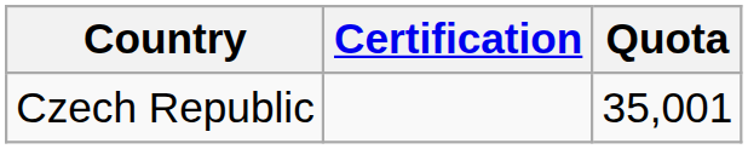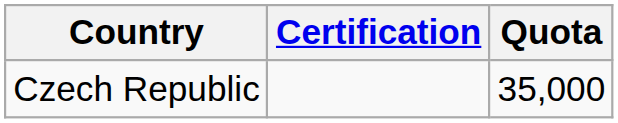 <table class="wikitable">
 <tr>
 <th>Country</th>
 <th><a href='#'>Certification</a></th>
 <th>Quota</th>
 </tr>
 <tr>
 <td>Czech Republic</td>
 <td></td>
-<td align="center">35,001</td>
+<td align="center">35,000</td>
 </tr>
 </table>
